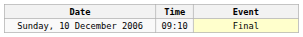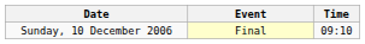 <table class = "wikitable" style="text-align:center;">
 <tr>
 <th width=220>Date</th>
+<th width=150>Event</th>
 <th width=50>Time</th>
-<th width=150>Event</th>
 </tr>
 <tr>
 <td>Sunday, 10 December 2006</td>
+<td bgcolor=ffffcc>Final</td>
 <td>09:10</td>
-<td bgcolor=ffffcc>Final</td>
 </tr>
 </table>
